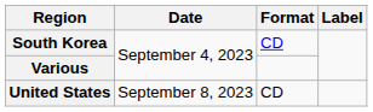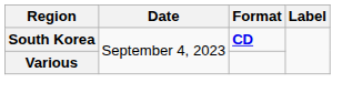 <table class="wikitable plainrowheaders">
 <tr>
 <th scope="col">Region</th>
 <th scope="col">Date</th>
 <th scope="col">Format</th>
 <th scope="col">Label</th>
 </tr>
 <tr>
 <th scope="row">South Korea</th>
 <td rowspan="2">September 4, 2023</td>
-<td><a href='#'>CD</a></td>
+<td><strong><a href='#'>CD</a></strong></td>
 <td rowspan="2"></td>
 </tr>
 <tr>
 <th scope="row">Various </th>
 <td></td>
 </tr>
-<tr>
-<th scope="row">United States</th>
-<td>September 8, 2023</td>
-<td>CD</td>
-<td></td>
-</tr>
 </table>
